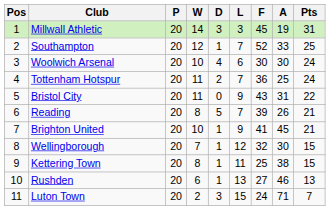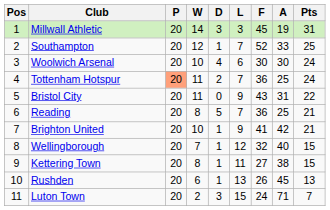 <table class="wikitable" style="text-align:center">
 <tr>
 <th width="25">Pos</th>
 <th width="200">Club</th>
 <th width="25">P</th>
 <th width="25">W</th>
 <th width="25">D</th>
 <th width="25">L</th>
 <th width="25">F</th>
 <th width="25">A</th>
 <th width="40">Pts</th>
 </tr>
 <tr style="background:#D0F0C0;">
 <td>1</td>
 <td align="left"><a href='#'>Millwall Athletic</a></td>
 <td>20</td>
 <td>14</td>
 <td>3</td>
 <td>3</td>
 <td>45</td>
 <td>19</td>
 <td>31</td>
 </tr>
 <tr>
 <td>2</td>
 <td align="left"><a href='#'>Southampton</a></td>
 <td>20</td>
 <td>12</td>
 <td>1</td>
 <td>7</td>
 <td>52</td>
 <td>33</td>
 <td>25</td>
 </tr>
 <tr>
 <td>3</td>
 <td align="left"><a href='#'>Woolwich Arsenal</a></td>
 <td>20</td>
 <td>10</td>
 <td>4</td>
 <td>6</td>
 <td>30</td>
 <td>30</td>
 <td>24</td>
 </tr>
 <tr>
 <td>4</td>
 <td align="left"><a href='#'>Tottenham Hotspur</a></td>
-<td>20</td>
+<td style="background: lightsalmon;">20</td>
 <td>11</td>
 <td>2</td>
 <td>7</td>
 <td>36</td>
 <td>25</td>
 <td>24</td>
 </tr>
 <tr>
 <td>5</td>
 <td align="left"><a href='#'>Bristol City</a></td>
 <td>20</td>
 <td>11</td>
 <td>0</td>
 <td>9</td>
 <td>43</td>
 <td>31</td>
 <td>22</td>
 </tr>
 <tr>
 <td>6</td>
 <td align="left"><a href='#'>Reading</a></td>
 <td>20</td>
 <td>8</td>
 <td>5</td>
 <td>7</td>
-<td>39</td>
-<td>26</td>
+<td>36</td>
+<td>25</td>
 <td>21</td>
 </tr>
 <tr>
 <td>7</td>
 <td align="left"><a href='#'>Brighton United</a></td>
 <td>20</td>
 <td>10</td>
 <td>1</td>
 <td>9</td>
 <td>41</td>
-<td>45</td>
+<td>42</td>
 <td>21</td>
 </tr>
 <tr>
 <td>8</td>
 <td align="left"><a href='#'>Wellingborough</a></td>
 <td>20</td>
 <td>7</td>
 <td>1</td>
 <td>12</td>
 <td>32</td>
-<td>30</td>
+<td>40</td>
 <td>15</td>
 </tr>
 <tr>
 <td>9</td>
 <td align="left"><a href='#'>Kettering Town</a></td>
 <td>20</td>
 <td>8</td>
 <td>1</td>
 <td>11</td>
-<td>25</td>
+<td>27</td>
 <td>38</td>
 <td>15</td>
 </tr>
 <tr>
 <td>10</td>
 <td align="left"><a href='#'>Rushden</a></td>
 <td>20</td>
 <td>6</td>
 <td>1</td>
 <td>13</td>
-<td>27</td>
-<td>46</td>
+<td>26</td>
+<td>45</td>
 <td>13</td>
 </tr>
 <tr>
 <td>11</td>
 <td align="left"><a href='#'>Luton Town</a></td>
 <td>20</td>
 <td>2</td>
 <td>3</td>
 <td>15</td>
 <td>24</td>
 <td>71</td>
 <td>7</td>
 </tr>
 </table>
